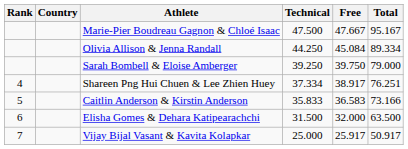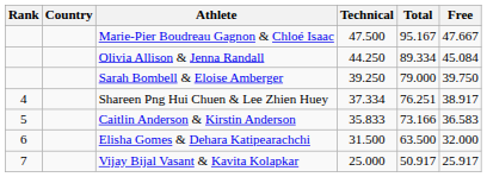 <table class="wikitable" style="text-align:center">
 <tr>
 <th>Rank</th>
 <th>Country</th>
 <th>Athlete</th>
 <th>Technical</th>
+<th>Total</th>
 <th>Free </th>
-<th>Total</th>
 </tr>
 <tr>
 <td></td>
 <td align=left></td>
 <td align=left><a href='#'>Marie-Pier Boudreau Gagnon</a> & <a href='#'>Chloé Isaac</a></td>
 <td>47.500</td>
+<td>95.167</td>
 <td>47.667</td>
-<td>95.167</td>
 </tr>
 <tr>
 <td></td>
 <td align=left></td>
 <td align=left><a href='#'>Olivia Allison</a> & <a href='#'>Jenna Randall</a></td>
 <td>44.250</td>
+<td>89.334</td>
 <td>45.084</td>
-<td>89.334</td>
 </tr>
 <tr>
 <td></td>
 <td align=left></td>
 <td align=left><a href='#'>Sarah Bombell</a> & <a href='#'>Eloise Amberger</a></td>
 <td>39.250</td>
+<td>79.000</td>
 <td>39.750</td>
-<td>79.000</td>
 </tr>
 <tr>
 <td>4</td>
 <td align=left></td>
 <td align="left">Shareen Png Hui Chuen & Lee Zhien Huey</td>
 <td>37.334</td>
+<td>76.251</td>
 <td>38.917</td>
-<td>76.251</td>
 </tr>
 <tr>
 <td>5</td>
 <td align=left></td>
 <td align=left><a href='#'>Caitlin Anderson</a> & <a href='#'>Kirstin Anderson</a></td>
 <td>35.833</td>
+<td>73.166</td>
 <td>36.583</td>
-<td>73.166</td>
 </tr>
 <tr>
 <td>6</td>
 <td align=left></td>
 <td align=left><a href='#'>Elisha Gomes</a> & <a href='#'>Dehara Katipearachchi</a></td>
 <td>31.500</td>
+<td>63.500</td>
 <td>32.000</td>
-<td>63.500</td>
 </tr>
 <tr>
 <td>7</td>
 <td align=left></td>
 <td align=left><a href='#'>Vijay Bijal Vasant</a> & <a href='#'>Kavita Kolapkar</a></td>
 <td>25.000</td>
+<td>50.917</td>
 <td>25.917</td>
-<td>50.917</td>
 </tr>
 </table>
